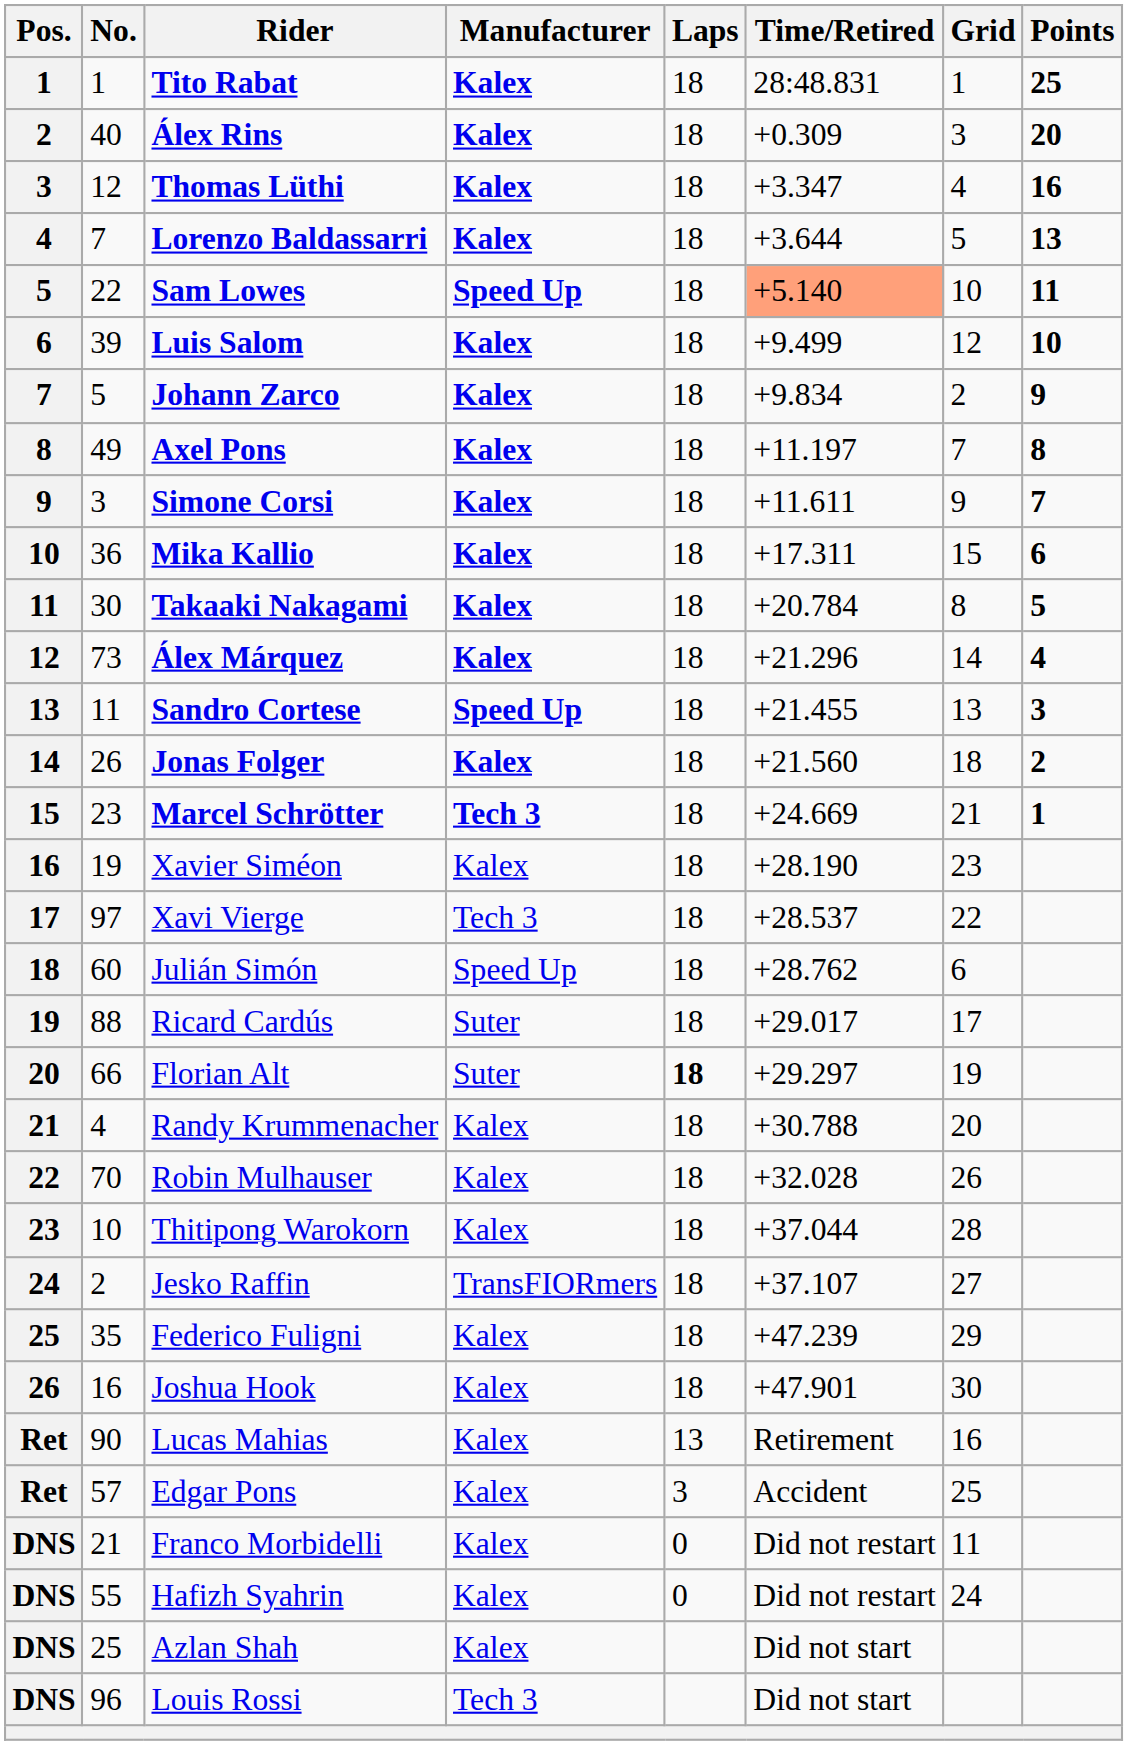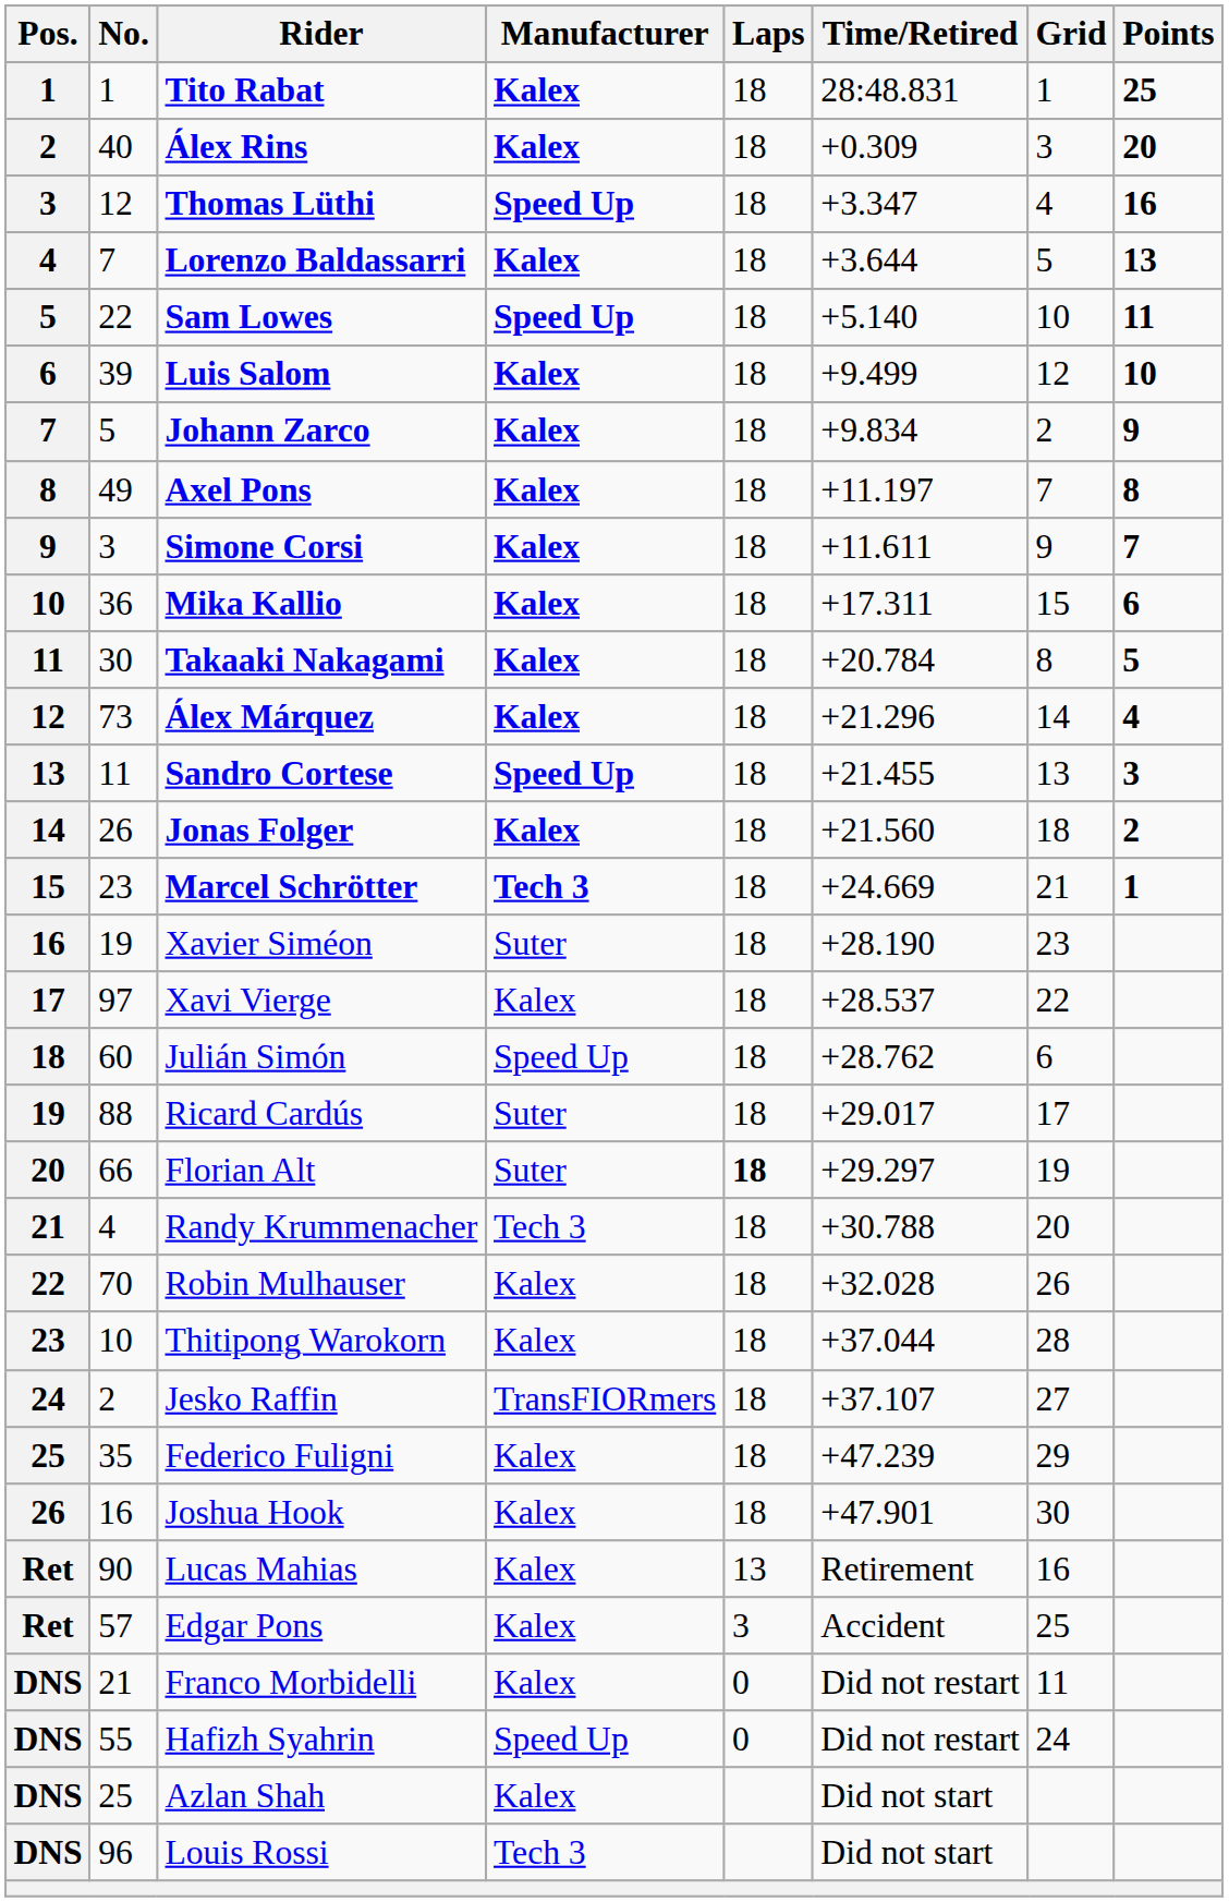 <table class="wikitable" style="font-size: 95%;">
 <tr>
 <th>Pos.</th>
 <th>No.</th>
 <th>Rider</th>
 <th>Manufacturer</th>
 <th>Laps</th>
 <th>Time/Retired</th>
 <th>Grid</th>
 <th>Points</th>
 </tr>
 <tr>
 <th>1</th>
 <td>1</td>
 <td> <strong><a href='#'>Tito Rabat</a></strong></td>
 <td><strong><a href='#'>Kalex</a></strong></td>
 <td>18</td>
 <td>28:48.831</td>
 <td>1</td>
 <td><strong>25</strong></td>
 </tr>
 <tr>
 <th>2</th>
 <td>40</td>
 <td> <strong><a href='#'>Álex Rins</a></strong></td>
 <td><strong><a href='#'>Kalex</a></strong></td>
 <td>18</td>
 <td>+0.309</td>
 <td>3</td>
 <td><strong>20</strong></td>
 </tr>
 <tr>
 <th>3</th>
 <td>12</td>
 <td> <strong><a href='#'>Thomas Lüthi</a></strong></td>
-<td><strong><a href='#'>Kalex</a></strong></td>
+<td><strong><a href='#'>Speed Up</a></strong></td>
 <td>18</td>
 <td>+3.347</td>
 <td>4</td>
 <td><strong>16</strong></td>
 </tr>
 <tr>
 <th>4</th>
 <td>7</td>
 <td> <strong><a href='#'>Lorenzo Baldassarri</a></strong></td>
 <td><strong><a href='#'>Kalex</a></strong></td>
 <td>18</td>
 <td>+3.644</td>
 <td>5</td>
 <td><strong>13</strong></td>
 </tr>
 <tr>
 <th>5</th>
 <td>22</td>
 <td> <strong><a href='#'>Sam Lowes</a></strong></td>
 <td><strong><a href='#'>Speed Up</a></strong></td>
 <td>18</td>
-<td style="background: lightsalmon;">+5.140</td>
+<td>+5.140</td>
 <td>10</td>
 <td><strong>11</strong></td>
 </tr>
 <tr>
 <th>6</th>
 <td>39</td>
 <td> <strong><a href='#'>Luis Salom</a></strong></td>
 <td><strong><a href='#'>Kalex</a></strong></td>
 <td>18</td>
 <td>+9.499</td>
 <td>12</td>
 <td><strong>10</strong></td>
 </tr>
 <tr>
 <th>7</th>
 <td>5</td>
 <td> <strong><a href='#'>Johann Zarco</a></strong></td>
 <td><strong><a href='#'>Kalex</a></strong></td>
 <td>18</td>
 <td>+9.834</td>
 <td>2</td>
 <td><strong>9</strong></td>
 </tr>
 <tr>
 <th>8</th>
 <td>49</td>
 <td> <strong><a href='#'>Axel Pons</a></strong></td>
 <td><strong><a href='#'>Kalex</a></strong></td>
 <td>18</td>
 <td>+11.197</td>
 <td>7</td>
 <td><strong>8</strong></td>
 </tr>
 <tr>
 <th>9</th>
 <td>3</td>
 <td> <strong><a href='#'>Simone Corsi</a></strong></td>
 <td><strong><a href='#'>Kalex</a></strong></td>
 <td>18</td>
 <td>+11.611</td>
 <td>9</td>
 <td><strong>7</strong></td>
 </tr>
 <tr>
 <th>10</th>
 <td>36</td>
 <td> <strong><a href='#'>Mika Kallio</a></strong></td>
 <td><strong><a href='#'>Kalex</a></strong></td>
 <td>18</td>
 <td>+17.311</td>
 <td>15</td>
 <td><strong>6</strong></td>
 </tr>
 <tr>
 <th>11</th>
 <td>30</td>
 <td> <strong><a href='#'>Takaaki Nakagami</a></strong></td>
 <td><strong><a href='#'>Kalex</a></strong></td>
 <td>18</td>
 <td>+20.784</td>
 <td>8</td>
 <td><strong>5</strong></td>
 </tr>
 <tr>
 <th>12</th>
 <td>73</td>
 <td> <strong><a href='#'>Álex Márquez</a></strong></td>
 <td><strong><a href='#'>Kalex</a></strong></td>
 <td>18</td>
 <td>+21.296</td>
 <td>14</td>
 <td><strong>4</strong></td>
 </tr>
 <tr>
 <th>13</th>
 <td>11</td>
 <td> <strong><a href='#'>Sandro Cortese</a></strong></td>
 <td><strong><a href='#'>Speed Up</a></strong></td>
 <td>18</td>
 <td>+21.455</td>
 <td>13</td>
 <td><strong>3</strong></td>
 </tr>
 <tr>
 <th>14</th>
 <td>26</td>
 <td> <strong><a href='#'>Jonas Folger</a></strong></td>
 <td><strong><a href='#'>Kalex</a></strong></td>
 <td>18</td>
 <td>+21.560</td>
 <td>18</td>
 <td><strong>2</strong></td>
 </tr>
 <tr>
 <th>15</th>
 <td>23</td>
 <td> <strong><a href='#'>Marcel Schrötter</a></strong></td>
 <td><strong><a href='#'>Tech 3</a></strong></td>
 <td>18</td>
 <td>+24.669</td>
 <td>21</td>
 <td><strong>1</strong></td>
 </tr>
 <tr>
 <th>16</th>
 <td>19</td>
 <td> <a href='#'>Xavier Siméon</a></td>
-<td><a href='#'>Kalex</a></td>
+<td><a href='#'>Suter</a></td>
 <td>18</td>
 <td>+28.190</td>
 <td>23</td>
 <td></td>
 </tr>
 <tr>
 <th>17</th>
 <td>97</td>
 <td> <a href='#'>Xavi Vierge</a></td>
-<td><a href='#'>Tech 3</a></td>
+<td><a href='#'>Kalex</a></td>
 <td>18</td>
 <td>+28.537</td>
 <td>22</td>
 <td></td>
 </tr>
 <tr>
 <th>18</th>
 <td>60</td>
 <td> <a href='#'>Julián Simón</a></td>
 <td><a href='#'>Speed Up</a></td>
 <td>18</td>
 <td>+28.762</td>
 <td>6</td>
 <td></td>
 </tr>
 <tr>
 <th>19</th>
 <td>88</td>
 <td> <a href='#'>Ricard Cardús</a></td>
 <td><a href='#'>Suter</a></td>
 <td>18</td>
 <td>+29.017</td>
 <td>17</td>
 <td></td>
 </tr>
 <tr>
 <th>20</th>
 <td>66</td>
 <td> <a href='#'>Florian Alt</a></td>
 <td><a href='#'>Suter</a></td>
 <td><strong>18</strong></td>
 <td>+29.297</td>
 <td>19</td>
 <td></td>
 </tr>
 <tr>
 <th>21</th>
 <td>4</td>
 <td> <a href='#'>Randy Krummenacher</a></td>
-<td><a href='#'>Kalex</a></td>
+<td><a href='#'>Tech 3</a></td>
 <td>18</td>
 <td>+30.788</td>
 <td>20</td>
 <td></td>
 </tr>
 <tr>
 <th>22</th>
 <td>70</td>
 <td> <a href='#'>Robin Mulhauser</a></td>
 <td><a href='#'>Kalex</a></td>
 <td>18</td>
 <td>+32.028</td>
 <td>26</td>
 <td></td>
 </tr>
 <tr>
 <th>23</th>
 <td>10</td>
 <td> <a href='#'>Thitipong Warokorn</a></td>
 <td><a href='#'>Kalex</a></td>
 <td>18</td>
 <td>+37.044</td>
 <td>28</td>
 <td></td>
 </tr>
 <tr>
 <th>24</th>
 <td>2</td>
 <td> <a href='#'>Jesko Raffin</a></td>
 <td><a href='#'>TransFIORmers</a></td>
 <td>18</td>
 <td>+37.107</td>
 <td>27</td>
 <td></td>
 </tr>
 <tr>
 <th>25</th>
 <td>35</td>
 <td> <a href='#'>Federico Fuligni</a></td>
 <td><a href='#'>Kalex</a></td>
 <td>18</td>
 <td>+47.239</td>
 <td>29</td>
 <td></td>
 </tr>
 <tr>
 <th>26</th>
 <td>16</td>
 <td> <a href='#'>Joshua Hook</a></td>
 <td><a href='#'>Kalex</a></td>
 <td>18</td>
 <td>+47.901</td>
 <td>30</td>
 <td></td>
 </tr>
 <tr>
 <th>Ret</th>
 <td>90</td>
 <td> <a href='#'>Lucas Mahias</a></td>
 <td><a href='#'>Kalex</a></td>
 <td>13</td>
 <td>Retirement</td>
 <td>16</td>
 <td></td>
 </tr>
 <tr>
 <th>Ret</th>
 <td>57</td>
 <td> <a href='#'>Edgar Pons</a></td>
 <td><a href='#'>Kalex</a></td>
 <td>3</td>
 <td>Accident</td>
 <td>25</td>
 <td></td>
 </tr>
 <tr>
 <th>DNS</th>
 <td>21</td>
 <td> <a href='#'>Franco Morbidelli</a></td>
 <td><a href='#'>Kalex</a></td>
 <td>0</td>
 <td>Did not restart</td>
 <td>11</td>
 <td></td>
 </tr>
 <tr>
 <th>DNS</th>
 <td>55</td>
 <td> <a href='#'>Hafizh Syahrin</a></td>
-<td><a href='#'>Kalex</a></td>
+<td><a href='#'>Speed Up</a></td>
 <td>0</td>
 <td>Did not restart</td>
 <td>24</td>
 <td></td>
 </tr>
 <tr>
 <th>DNS</th>
 <td>25</td>
 <td> <a href='#'>Azlan Shah</a></td>
 <td><a href='#'>Kalex</a></td>
 <td></td>
 <td>Did not start</td>
 <td></td>
 <td></td>
 </tr>
 <tr>
 <th>DNS</th>
 <td>96</td>
 <td> <a href='#'>Louis Rossi</a></td>
 <td><a href='#'>Tech 3</a></td>
 <td></td>
 <td>Did not start</td>
 <td></td>
 <td></td>
 </tr>
 <tr>
 <th colspan=8></th>
 </tr>
 </table>
